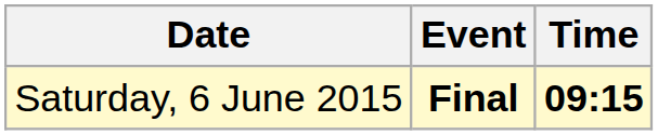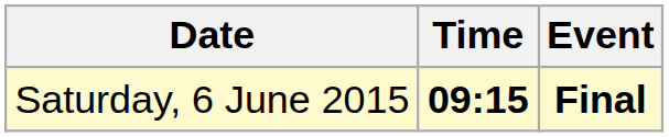 <table class = "wikitable" style="text-align:center;">
 <tr>
 <th>Date</th>
+<th>Time</th>
 <th>Event</th>
-<th>Time</th>
 </tr>
 <tr style="background-color:lemonchiffon;">
 <td>Saturday, 6 June 2015</td>
+<td><strong>09:15</strong></td>
 <td><strong>Final</strong></td>
-<td><strong>09:15</strong></td>
 </tr>
 </table>
